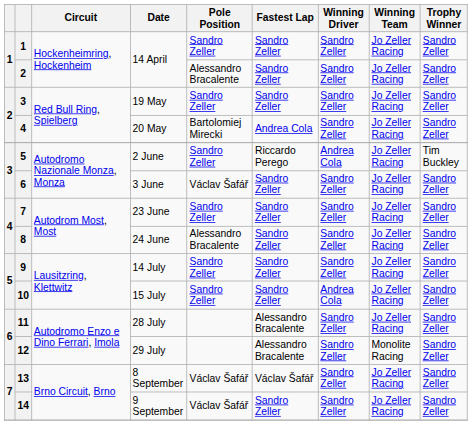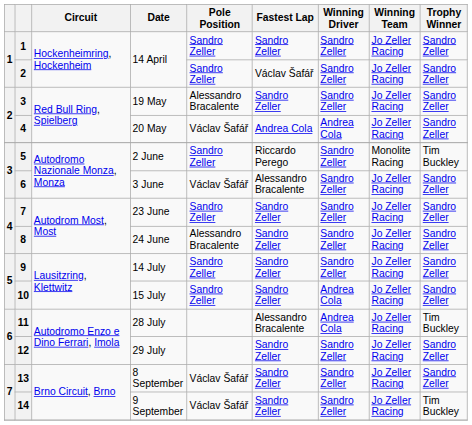 <table class="wikitable" style="font-size: 85%">
 <tr>
 <th></th>
 <th></th>
 <th>Circuit</th>
 <th>Date</th>
 <th>Pole Position</th>
 <th>Fastest Lap</th>
 <th>Winning Driver</th>
 <th>Winning Team</th>
 <th>Trophy Winner</th>
 </tr>
 <tr>
 <th rowspan=2>1</th>
 <th>1</th>
 <td rowspan=2> <a href='#'>Hockenheimring</a>, <a href='#'>Hockenheim</a></td>
 <td rowspan=2>14 April</td>
 <td> <a href='#'>Sandro Zeller</a></td>
 <td> <a href='#'>Sandro Zeller</a></td>
 <td> <a href='#'>Sandro Zeller</a></td>
 <td> <a href='#'>Jo Zeller Racing</a></td>
 <td> <a href='#'>Sandro Zeller</a></td>
 </tr>
 <tr>
 <th>2</th>
-<td> Alessandro Bracalente</td>
 <td> <a href='#'>Sandro Zeller</a></td>
+<td> Václav Šafář</td>
 <td> <a href='#'>Sandro Zeller</a></td>
 <td> <a href='#'>Jo Zeller Racing</a></td>
 <td> <a href='#'>Sandro Zeller</a></td>
 </tr>
 <tr>
 <th rowspan=2>2</th>
 <th>3</th>
 <td rowspan=2> <a href='#'>Red Bull Ring</a>, <a href='#'>Spielberg</a></td>
 <td>19 May</td>
-<td> <a href='#'>Sandro Zeller</a></td>
+<td> Alessandro Bracalente</td>
 <td> <a href='#'>Sandro Zeller</a></td>
 <td> <a href='#'>Sandro Zeller</a></td>
 <td> <a href='#'>Jo Zeller Racing</a></td>
 <td> <a href='#'>Sandro Zeller</a></td>
 </tr>
 <tr>
 <th>4</th>
 <td>20 May</td>
-<td> Bartolomiej Mirecki</td>
+<td> Václav Šafář</td>
 <td> <a href='#'>Andrea Cola</a></td>
-<td> <a href='#'>Sandro Zeller</a></td>
+<td> <a href='#'>Andrea Cola</a></td>
 <td> <a href='#'>Jo Zeller Racing</a></td>
 <td> <a href='#'>Sandro Zeller</a></td>
 </tr>
 <tr>
 </tr>
 <tr>
 <th rowspan=2>3</th>
 <th>5</th>
 <td rowspan=2> <a href='#'>Autodromo Nazionale Monza</a>, <a href='#'>Monza</a></td>
 <td>2 June</td>
 <td> <a href='#'>Sandro Zeller</a></td>
 <td> Riccardo Perego</td>
-<td> <a href='#'>Andrea Cola</a></td>
-<td> <a href='#'>Jo Zeller Racing</a></td>
+<td> <a href='#'>Sandro Zeller</a></td>
+<td> Monolite Racing</td>
 <td> Tim Buckley</td>
 </tr>
 <tr>
 <th>6</th>
 <td>3 June</td>
 <td> Václav Šafář</td>
-<td> <a href='#'>Sandro Zeller</a></td>
+<td> Alessandro Bracalente</td>
 <td> <a href='#'>Sandro Zeller</a></td>
 <td> <a href='#'>Jo Zeller Racing</a></td>
 <td> <a href='#'>Sandro Zeller</a></td>
 </tr>
 <tr>
 <th rowspan=2>4</th>
 <th>7</th>
 <td rowspan=2> <a href='#'>Autodrom Most</a>, <a href='#'>Most</a></td>
 <td>23 June</td>
 <td> <a href='#'>Sandro Zeller</a></td>
 <td> <a href='#'>Sandro Zeller</a></td>
 <td> <a href='#'>Sandro Zeller</a></td>
 <td> <a href='#'>Jo Zeller Racing</a></td>
 <td> <a href='#'>Sandro Zeller</a></td>
 </tr>
 <tr>
 <th>8</th>
 <td>24 June</td>
 <td> Alessandro Bracalente</td>
 <td> <a href='#'>Sandro Zeller</a></td>
 <td> <a href='#'>Sandro Zeller</a></td>
 <td> <a href='#'>Jo Zeller Racing</a></td>
 <td> <a href='#'>Sandro Zeller</a></td>
 </tr>
 <tr>
 <th rowspan=2>5</th>
 <th>9</th>
 <td rowspan=2> <a href='#'>Lausitzring</a>, <a href='#'>Klettwitz</a></td>
 <td>14 July</td>
 <td> <a href='#'>Sandro Zeller</a></td>
 <td> <a href='#'>Sandro Zeller</a></td>
 <td> <a href='#'>Sandro Zeller</a></td>
 <td> <a href='#'>Jo Zeller Racing</a></td>
 <td> <a href='#'>Sandro Zeller</a></td>
 </tr>
 <tr>
 <th>10</th>
 <td>15 July</td>
 <td> <a href='#'>Sandro Zeller</a></td>
 <td> <a href='#'>Sandro Zeller</a></td>
 <td> <a href='#'>Andrea Cola</a></td>
 <td> <a href='#'>Jo Zeller Racing</a></td>
 <td> <a href='#'>Sandro Zeller</a></td>
 </tr>
 <tr>
 <th rowspan=2>6</th>
 <th>11</th>
 <td rowspan=2> <a href='#'>Autodromo Enzo e Dino Ferrari</a>, <a href='#'>Imola</a></td>
 <td>28 July</td>
 <td></td>
 <td> Alessandro Bracalente</td>
-<td> <a href='#'>Sandro Zeller</a></td>
+<td> <a href='#'>Andrea Cola</a></td>
 <td> <a href='#'>Jo Zeller Racing</a></td>
-<td> <a href='#'>Sandro Zeller</a></td>
+<td> Tim Buckley</td>
 </tr>
 <tr>
 <th>12</th>
 <td>29 July</td>
 <td></td>
-<td> Alessandro Bracalente</td>
 <td> <a href='#'>Sandro Zeller</a></td>
-<td> Monolite Racing</td>
+<td> <a href='#'>Sandro Zeller</a></td>
+<td> <a href='#'>Jo Zeller Racing</a></td>
 <td> <a href='#'>Sandro Zeller</a></td>
 </tr>
 <tr>
 <th rowspan=2>7</th>
 <th>13</th>
 <td rowspan=2> <a href='#'>Brno Circuit</a>, <a href='#'>Brno</a></td>
 <td>8 September</td>
 <td> Václav Šafář</td>
-<td> Václav Šafář</td>
+<td> <a href='#'>Sandro Zeller</a></td>
 <td> <a href='#'>Sandro Zeller</a></td>
 <td> <a href='#'>Jo Zeller Racing</a></td>
 <td> <a href='#'>Sandro Zeller</a></td>
 </tr>
 <tr>
 <th>14</th>
 <td>9 September</td>
 <td> Václav Šafář</td>
 <td> <a href='#'>Sandro Zeller</a></td>
 <td> <a href='#'>Sandro Zeller</a></td>
 <td> <a href='#'>Jo Zeller Racing</a></td>
-<td> <a href='#'>Sandro Zeller</a></td>
+<td> Tim Buckley</td>
 </tr>
 <tr>
 </tr>
 </table>
